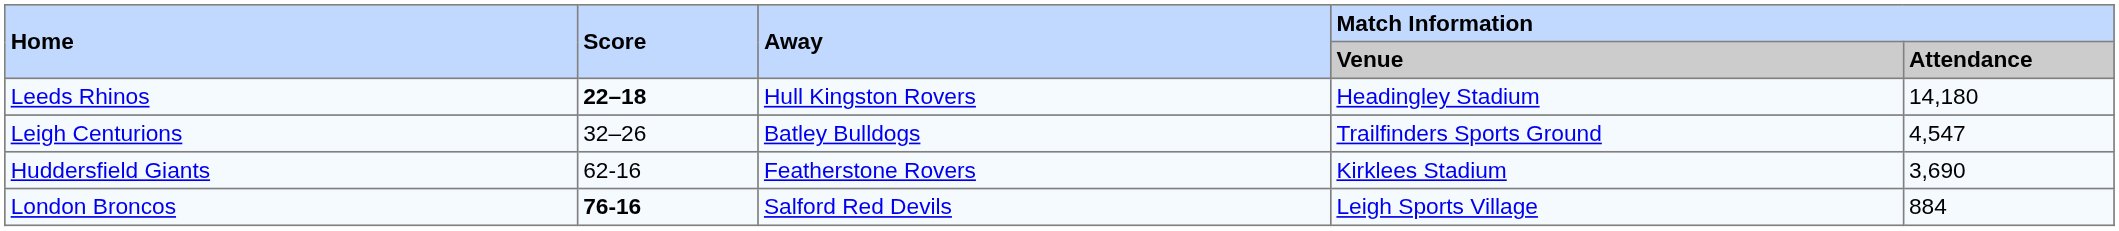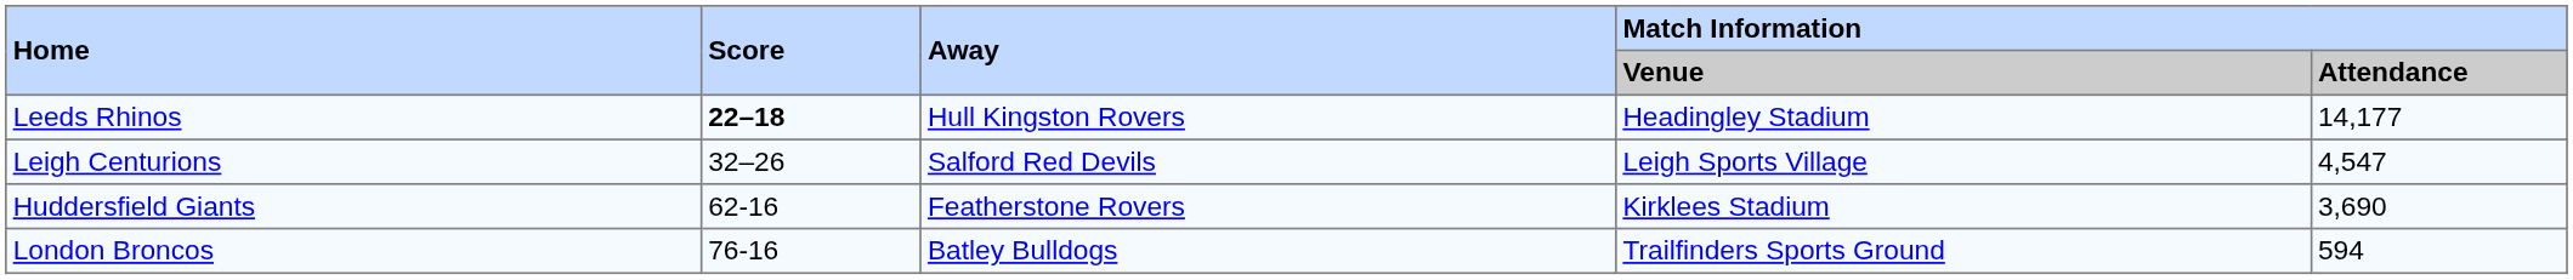 <table border=1 style="border-collapse:collapse; font-size:85%; text-align:left;" cellpadding=3 cellspacing=0 width=100%>
 <tr bgcolor=#C1D8FF>
 <th rowspan=2 width=19%>Home</th>
 <th rowspan=2 width=6%>Score</th>
 <th rowspan=2 width=19%>Away</th>
 <th colspan=6>Match Information</th>
 </tr>
 <tr bgcolor=#CCCCCC>
 <th width=19%>Venue</th>
 <th width=7%>Attendance</th>
 </tr>
 <tr bgcolor=#F5FAFF>
 <td align=left> <a href='#'>Leeds Rhinos</a></td>
 <td><strong>22–18</strong></td>
 <td align=left> <a href='#'>Hull Kingston Rovers</a></td>
 <td><a href='#'>Headingley Stadium</a></td>
-<td>14,180</td>
+<td>14,177</td>
 </tr>
 <tr bgcolor=#F5FAFF>
 <td align=left> <a href='#'>Leigh Centurions</a></td>
 <td>32–26</td>
-<td align=left> <a href='#'>Batley Bulldogs</a></td>
-<td><a href='#'>Trailfinders Sports Ground</a></td>
+<td align=left> <a href='#'>Salford Red Devils</a></td>
+<td><a href='#'>Leigh Sports Village</a></td>
 <td>4,547</td>
 </tr>
 <tr bgcolor=#F5FAFF>
 <td align=left> <a href='#'>Huddersfield Giants</a></td>
 <td>62-16</td>
 <td align=left> <a href='#'>Featherstone Rovers</a></td>
 <td><a href='#'>Kirklees Stadium</a></td>
 <td>3,690</td>
 </tr>
 <tr bgcolor=#F5FAFF>
 <td align=left> <a href='#'>London Broncos</a></td>
-<td><strong>76-16</strong></td>
-<td align=left> <a href='#'>Salford Red Devils</a></td>
-<td><a href='#'>Leigh Sports Village</a></td>
-<td>884</td>
+<td>76-16</td>
+<td align=left> <a href='#'>Batley Bulldogs</a></td>
+<td><a href='#'>Trailfinders Sports Ground</a></td>
+<td>594</td>
 </tr>
 </table>
